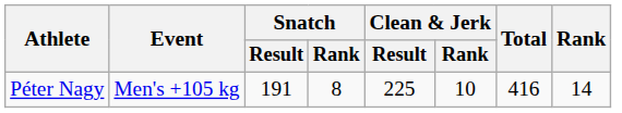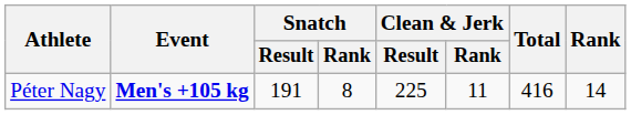 <table class=wikitable style="font-size:90%;">
 <tr>
 <th rowspan=2>Athlete</th>
 <th rowspan=2>Event</th>
 <th colspan=2>Snatch</th>
 <th colspan=2>Clean & Jerk</th>
 <th rowspan=2>Total</th>
 <th rowspan=2>Rank</th>
 </tr>
 <tr style="font-size:95%">
 <th>Result</th>
 <th>Rank</th>
 <th>Result</th>
 <th>Rank</th>
 </tr>
 <tr align=center>
 <td align=left><a href='#'>Péter Nagy</a></td>
-<td align=left><a href='#'>Men's +105 kg</a></td>
+<td align=left><strong><a href='#'>Men's +105 kg</a></strong></td>
 <td>191</td>
 <td>8</td>
 <td>225</td>
-<td>10</td>
+<td>11</td>
 <td>416</td>
 <td>14</td>
 </tr>
 </table>
